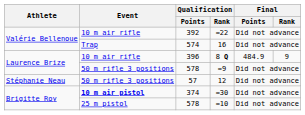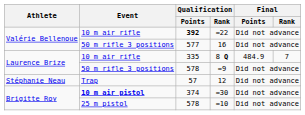 <table class="wikitable" style="font-size:90%">
 <tr>
 <th rowspan="2">Athlete</th>
 <th rowspan="2">Event</th>
 <th colspan=2>Qualification</th>
 <th colspan=2>Final</th>
 </tr>
 <tr style="font-size:95%">
 <th>Points</th>
 <th>Rank</th>
 <th>Points</th>
 <th>Rank</th>
 </tr>
 <tr align=center>
 <td align=left rowspan=2><a href='#'>Valérie Bellenoue</a></td>
 <td align=left><a href='#'>10 m air rifle</a></td>
-<td>392</td>
+<td><strong>392</strong></td>
 <td>=22</td>
 <td colspan=2>Did not advance</td>
 </tr>
 <tr align=center>
-<td align=left><a href='#'>Trap</a></td>
-<td>574</td>
+<td align=left><a href='#'>50 m rifle 3 positions</a></td>
+<td>577</td>
 <td>16</td>
 <td colspan=2>Did not advance</td>
 </tr>
 <tr align=center>
 <td align=left rowspan=2><a href='#'>Laurence Brize</a></td>
 <td align=left><a href='#'>10 m air rifle</a></td>
-<td>396</td>
+<td>335</td>
 <td>8 <strong>Q</strong></td>
 <td>484.9</td>
-<td>9</td>
+<td>7</td>
 </tr>
 <tr align=center>
 <td align=left><a href='#'>50 m rifle 3 positions</a></td>
 <td>578</td>
 <td>=9</td>
 <td colspan=2>Did not advance</td>
 </tr>
 <tr align=center>
 <td align=left><a href='#'>Stéphanie Neau</a></td>
-<td align=left><a href='#'>50 m rifle 3 positions</a></td>
+<td align=left><a href='#'>Trap</a></td>
 <td>57</td>
 <td>12</td>
 <td colspan=2>Did not advance</td>
 </tr>
 <tr align=center>
 <td align=left rowspan=2><a href='#'>Brigitte Roy</a></td>
 <td align=left><strong><a href='#'>10 m air pistol</a></strong></td>
 <td>374</td>
 <td>=30</td>
 <td colspan=2>Did not advance</td>
 </tr>
 <tr align=center>
 <td align=left><a href='#'>25 m pistol</a></td>
 <td>578</td>
 <td>=10</td>
 <td colspan=2>Did not advance</td>
 </tr>
 </table>
